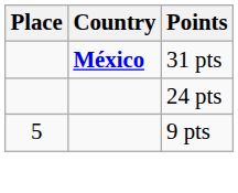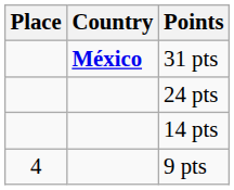 <table class=wikitable>
 <tr>
 <th>Place</th>
 <th>Country</th>
 <th>Points</th>
 </tr>
 <tr>
 <td align=center></td>
 <td><strong> <a href='#'>México</a></strong></td>
 <td>31 pts</td>
 </tr>
 <tr>
 <td align=center></td>
 <td></td>
 <td>24 pts</td>
 </tr>
 <tr>
-<td align=center>5</td>
+<td align=center></td>
+<td></td>
+<td>14 pts</td>
+</tr>
+<tr>
+<td align=center>4</td>
 <td></td>
 <td>9 pts</td>
 </tr>
 </table>
